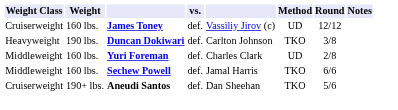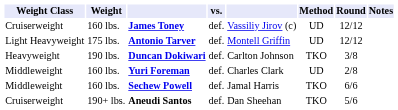 <table class="toccolours" style="font-size: 85%;">
 <tr>
 <th style="background:#e6e8fa; color:#000; text-align:center;">Weight Class</th>
 <th style="background:#e6e8fa; color:#000; text-align:center;">Weight</th>
 <th style="background:#e6e8fa; color:#000; text-align:center;"></th>
 <th style="background:#e6e8fa; color:#000; text-align:center;">vs.</th>
 <th style="background:#e6e8fa; color:#000; text-align:center;"></th>
 <th style="background:#e6e8fa; color:#000; text-align:center;">Method</th>
 <th style="background:#e6e8fa; color:#000; text-align:center;">Round</th>
 <th style="background:#e6e8fa; color:#000; text-align:center;">Notes</th>
 </tr>
 <tr>
 <td>Cruiserweight</td>
 <td>160 lbs.</td>
 <td><strong><a href='#'>James Toney</a></strong></td>
 <td>def.</td>
 <td><a href='#'>Vassiliy Jirov</a> (c)</td>
+<td align=center>UD</td>
+<td align=center>12/12</td>
+<td></td>
+</tr>
+<tr>
+<td>Light Heavyweight</td>
+<td>175 lbs.</td>
+<td><strong><a href='#'>Antonio Tarver</a></strong></td>
+<td>def.</td>
+<td><a href='#'>Montell Griffin</a></td>
 <td align=center>UD</td>
 <td align=center>12/12</td>
 <td></td>
 </tr>
 <tr>
 <td>Heavyweight</td>
 <td>190 lbs.</td>
 <td><strong><a href='#'>Duncan Dokiwari</a></strong></td>
 <td>def.</td>
 <td>Carlton Johnson</td>
 <td align=center>TKO</td>
 <td align=center>3/8</td>
 </tr>
 <tr>
 <td>Middleweight</td>
 <td>160 lbs.</td>
 <td><strong><a href='#'>Yuri Foreman</a></strong></td>
 <td>def.</td>
 <td>Charles Clark</td>
 <td align=center>UD</td>
 <td align=center>2/8</td>
 </tr>
 <tr>
 <td>Middleweight</td>
 <td>160 lbs.</td>
 <td><strong><a href='#'>Sechew Powell</a></strong></td>
 <td>def.</td>
 <td>Jamal Harris</td>
 <td align=center>TKO</td>
 <td align=center>6/6</td>
 </tr>
 <tr>
 <td>Cruiserweight</td>
 <td>190+ lbs.</td>
 <td><strong>Aneudi Santos</strong></td>
 <td>def.</td>
 <td>Dan Sheehan</td>
 <td align=center>TKO</td>
 <td align=center>5/6</td>
 </tr>
 </table>
